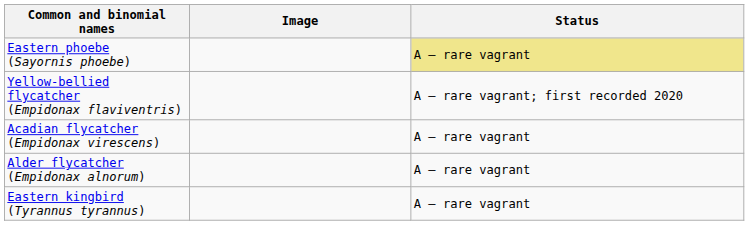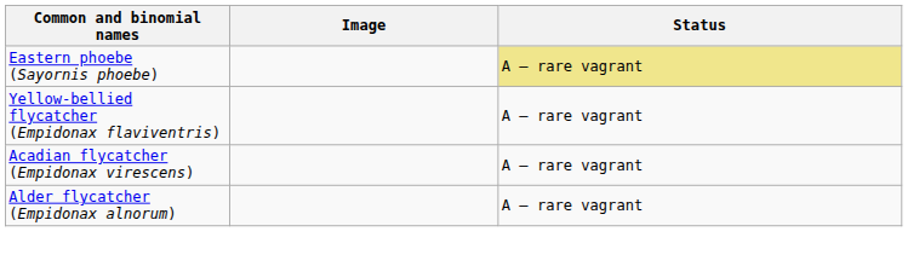 <table width=90% class="wikitable">
 <tr>
 <th width=25%>Common and binomial names</th>
 <th width=30%>Image</th>
 <th width=45%>Status</th>
 </tr>
 <tr>
 <td><a href='#'>Eastern phoebe</a><br>(<em>Sayornis phoebe</em>)</td>
 <td></td>
 <td style="background: khaki;">A – rare vagrant</td>
 </tr>
 <tr>
 <td><a href='#'>Yellow-bellied flycatcher</a><br>(<em>Empidonax flaviventris</em>)</td>
 <td></td>
-<td>A – rare vagrant; first recorded 2020</td>
+<td>A – rare vagrant</td>
 </tr>
 <tr>
 <td><a href='#'>Acadian flycatcher</a><br>(<em>Empidonax virescens</em>)</td>
 <td></td>
 <td>A – rare vagrant</td>
 </tr>
 <tr>
 <td><a href='#'>Alder flycatcher</a><br>(<em>Empidonax alnorum</em>)</td>
 <td></td>
 <td>A – rare vagrant</td>
 </tr>
-<tr>
-<td><a href='#'>Eastern kingbird</a><br>(<em>Tyrannus tyrannus</em>)</td>
-<td></td>
-<td>A – rare vagrant</td>
-</tr>
 </table>
